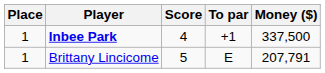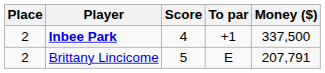 <table class="wikitable">
 <tr>
 <th>Place</th>
 <th>Player</th>
 <th>Score</th>
 <th>To par</th>
 <th>Money ($)</th>
 </tr>
 <tr>
-<td align=center>1</td>
+<td align=center>2</td>
 <td> <strong><a href='#'>Inbee Park</a></strong></td>
 <td align=center>4</td>
 <td align=center>+1</td>
 <td align=center>337,500</td>
 </tr>
 <tr>
-<td align=center>1</td>
+<td align=center>2</td>
 <td> <a href='#'>Brittany Lincicome</a></td>
 <td align=center>5</td>
 <td align=center>E</td>
 <td align=center>207,791</td>
 </tr>
 </table>
